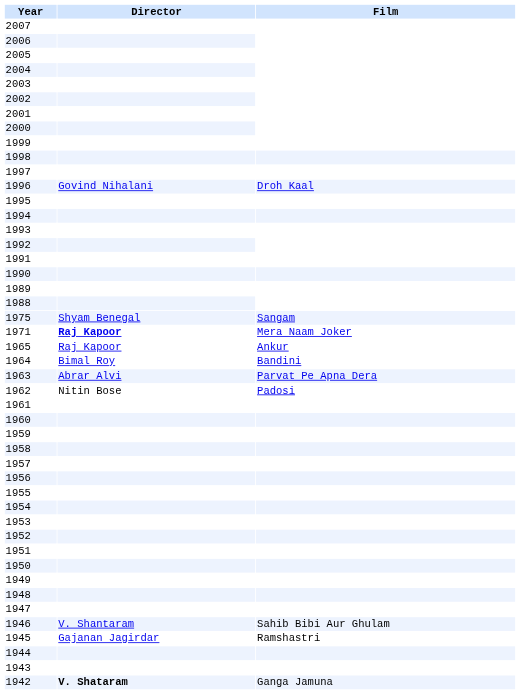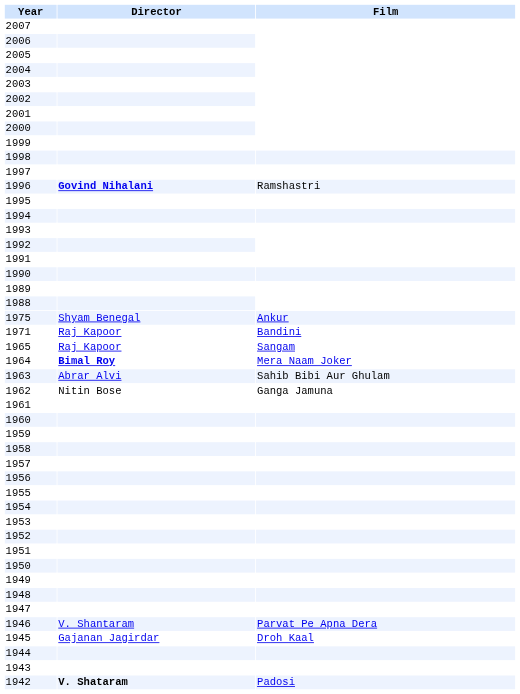 <table cellspacing="1" cellpadding="1" border="0" width="50%">
 <tr bgcolor="#d1e4fd">
 <th>Year</th>
 <th>Director</th>
 <th>Film</th>
 </tr>
 <tr>
 <td>2007</td>
 <td></td>
 </tr>
 <tr bgcolor=#edf3fe>
 <td>2006</td>
 <td></td>
 </tr>
 <tr>
 <td>2005</td>
 <td></td>
 </tr>
 <tr bgcolor=#edf3fe>
 <td>2004</td>
 <td></td>
 </tr>
 <tr>
 <td>2003</td>
 <td></td>
 </tr>
 <tr bgcolor=#edf3fe>
 <td>2002</td>
 <td></td>
 </tr>
 <tr>
 <td>2001</td>
 <td></td>
 </tr>
 <tr bgcolor=#edf3fe>
 <td>2000</td>
 <td></td>
 </tr>
 <tr>
 <td>1999</td>
 <td></td>
 </tr>
 <tr bgcolor=#edf3fe>
 <td>1998</td>
 <td></td>
 <td></td>
 </tr>
 <tr>
 <td>1997</td>
 <td></td>
 </tr>
 <tr bgcolor=#edf3fe>
 <td>1996</td>
-<td><a href='#'>Govind Nihalani</a></td>
-<td><a href='#'>Droh Kaal</a></td>
+<td><strong><a href='#'>Govind Nihalani</a></strong></td>
+<td>Ramshastri</td>
 </tr>
 <tr>
 <td>1995</td>
 <td></td>
 </tr>
 <tr bgcolor=#edf3fe>
 <td>1994</td>
 <td></td>
 <td></td>
 </tr>
 <tr>
 <td>1993</td>
 <td></td>
 <td></td>
 </tr>
 <tr bgcolor=#edf3fe>
 <td>1992</td>
 <td></td>
 </tr>
 <tr>
 <td>1991</td>
 <td></td>
 <td></td>
 </tr>
 <tr bgcolor=#edf3fe>
 <td>1990</td>
 <td></td>
 <td></td>
 </tr>
 <tr>
 <td>1989</td>
 <td></td>
 </tr>
 <tr bgcolor=#edf3fe>
 <td>1988</td>
 <td></td>
 </tr>
 <tr bgcolor=#edf3fe>
 <td>1975</td>
 <td><a href='#'>Shyam Benegal</a></td>
-<td><a href='#'>Sangam</a></td>
+<td><a href='#'>Ankur</a></td>
 </tr>
 <tr>
 <td>1971</td>
-<td><strong><a href='#'>Raj Kapoor</a></strong></td>
-<td><a href='#'>Mera Naam Joker</a></td>
+<td><a href='#'>Raj Kapoor</a></td>
+<td><a href='#'>Bandini</a></td>
 </tr>
 <tr>
 <td>1965</td>
 <td><a href='#'>Raj Kapoor</a></td>
-<td><a href='#'>Ankur</a></td>
+<td><a href='#'>Sangam</a></td>
 </tr>
 <tr>
 <td>1964</td>
-<td><a href='#'>Bimal Roy</a></td>
-<td><a href='#'>Bandini</a></td>
+<td><strong><a href='#'>Bimal Roy</a></strong></td>
+<td><a href='#'>Mera Naam Joker</a></td>
 </tr>
 <tr bgcolor=#edf3fe>
 <td>1963</td>
 <td><a href='#'>Abrar Alvi</a></td>
-<td><a href='#'>Parvat Pe Apna Dera</a></td>
+<td>Sahib Bibi Aur Ghulam</td>
 </tr>
 <tr>
 <td>1962</td>
 <td>Nitin Bose</td>
-<td><a href='#'>Padosi</a></td>
+<td>Ganga Jamuna</td>
 </tr>
 <tr>
 <td>1961</td>
 <td></td>
 <td></td>
 </tr>
 <tr bgcolor=#edf3fe>
 <td>1960</td>
 <td></td>
 <td></td>
 </tr>
 <tr>
 <td>1959</td>
 <td></td>
 <td></td>
 </tr>
 <tr bgcolor=#edf3fe>
 <td>1958</td>
 <td></td>
 <td></td>
 </tr>
 <tr>
 <td>1957</td>
 <td></td>
 <td></td>
 </tr>
 <tr bgcolor=#edf3fe>
 <td>1956</td>
 <td></td>
 <td></td>
 </tr>
 <tr>
 <td>1955</td>
 <td></td>
 <td></td>
 </tr>
 <tr bgcolor=#edf3fe>
 <td>1954</td>
 <td></td>
 <td></td>
 </tr>
 <tr>
 <td>1953</td>
 <td></td>
 <td></td>
 </tr>
 <tr bgcolor=#edf3fe>
 <td>1952</td>
 <td></td>
 <td></td>
 </tr>
 <tr>
 <td>1951</td>
 <td></td>
 <td></td>
 </tr>
 <tr bgcolor=#edf3fe>
 <td>1950</td>
 <td></td>
 <td></td>
 </tr>
 <tr>
 <td>1949</td>
 <td></td>
 <td></td>
 </tr>
 <tr bgcolor=#edf3fe>
 <td>1948</td>
 <td></td>
 <td></td>
 </tr>
 <tr>
 <td>1947</td>
 <td></td>
 <td></td>
 </tr>
 <tr bgcolor=#edf3fe>
 <td>1946</td>
 <td><a href='#'>V. Shantaram</a></td>
-<td>Sahib Bibi Aur Ghulam</td>
+<td><a href='#'>Parvat Pe Apna Dera</a></td>
 </tr>
 <tr>
 <td>1945</td>
 <td><a href='#'>Gajanan Jagirdar</a></td>
-<td>Ramshastri</td>
+<td><a href='#'>Droh Kaal</a></td>
 </tr>
 <tr bgcolor=#edf3fe>
 <td>1944</td>
 <td></td>
 <td></td>
 </tr>
 <tr>
 <td>1943</td>
 <td></td>
 <td></td>
 </tr>
 <tr bgcolor=#edf3fe>
 <td>1942</td>
 <td><strong>V. Shataram</strong></td>
-<td>Ganga Jamuna</td>
+<td><a href='#'>Padosi</a></td>
 </tr>
 <tr>
 </tr>
 </table>
